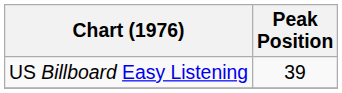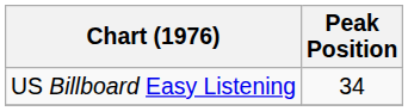 <table class="wikitable sortable">
 <tr>
 <th>Chart (1976)</th>
 <th>Peak<br>Position</th>
 </tr>
 <tr>
 <td>US <em>Billboard</em> <a href='#'>Easy Listening</a></td>
-<td align="center">39</td>
+<td align="center">34</td>
 </tr>
 <tr>
 </tr>
 </table>
